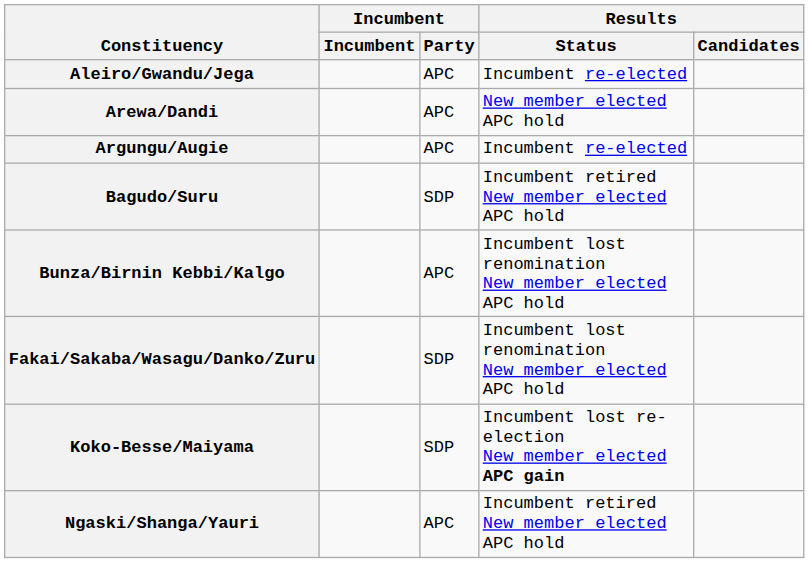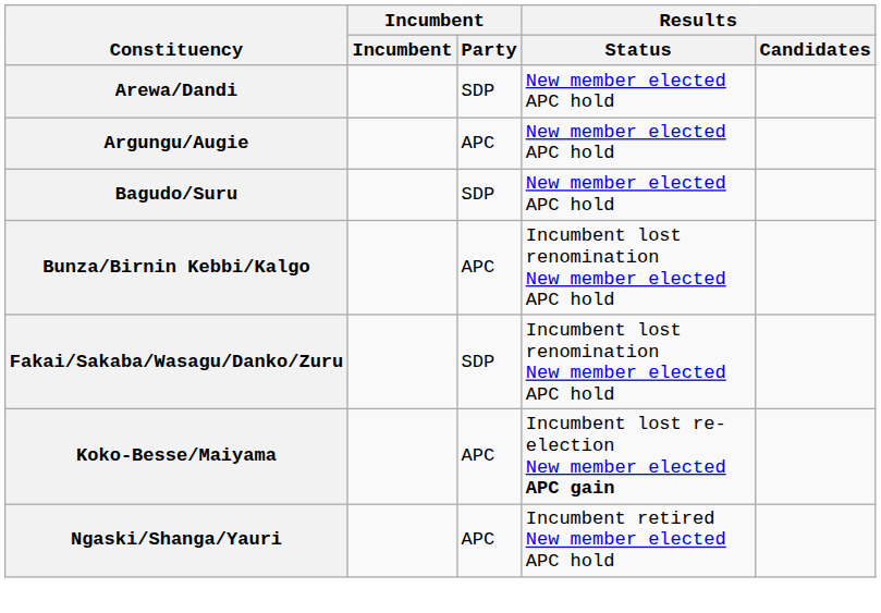 <table class="wikitable sortable">
 <tr valign=bottom>
 <th rowspan=2>Constituency</th>
 <th colspan=2>Incumbent</th>
 <th colspan=2>Results</th>
 </tr>
 <tr valign=bottom>
 <th>Incumbent</th>
 <th>Party</th>
 <th>Status</th>
 <th>Candidates</th>
 </tr>
 <tr>
-<th>Aleiro/Gwandu/Jega</th>
-<td></td>
-<td>APC</td>
-<td>Incumbent <a href='#'>re-elected</a></td>
-<td nowrap></td>
-</tr>
-<tr>
 <th>Arewa/Dandi</th>
 <td></td>
-<td>APC</td>
+<td>SDP</td>
 <td><a href='#'>New member elected</a><br>APC hold</td>
 <td nowrap></td>
 </tr>
 <tr>
 <th>Argungu/Augie</th>
 <td></td>
 <td>APC</td>
-<td>Incumbent <a href='#'>re-elected</a></td>
+<td><a href='#'>New member elected</a><br>APC hold</td>
 <td nowrap></td>
 </tr>
 <tr>
 <th>Bagudo/Suru</th>
 <td></td>
 <td>SDP</td>
-<td>Incumbent retired<br><a href='#'>New member elected</a><br>APC hold</td>
+<td><a href='#'>New member elected</a><br>APC hold</td>
 <td nowrap></td>
 </tr>
 <tr>
 <th>Bunza/Birnin Kebbi/Kalgo</th>
 <td></td>
 <td>APC</td>
 <td>Incumbent lost renomination<br><a href='#'>New member elected</a><br>APC hold</td>
 <td nowrap></td>
 </tr>
 <tr>
 <th>Fakai/Sakaba/Wasagu/Danko/Zuru</th>
 <td></td>
 <td>SDP</td>
 <td>Incumbent lost renomination<br><a href='#'>New member elected</a><br>APC hold</td>
 <td nowrap></td>
 </tr>
 <tr>
 <th>Koko-Besse/Maiyama</th>
 <td></td>
-<td>SDP</td>
+<td>APC</td>
 <td>Incumbent lost re-election<br><a href='#'>New member elected</a><br><strong>APC gain</strong></td>
 <td nowrap></td>
 </tr>
 <tr>
 <th>Ngaski/Shanga/Yauri</th>
 <td></td>
 <td>APC</td>
 <td>Incumbent retired<br><a href='#'>New member elected</a><br>APC hold</td>
 <td nowrap></td>
 </tr>
 </table>
